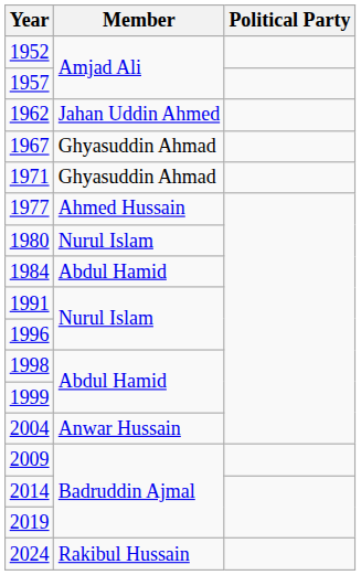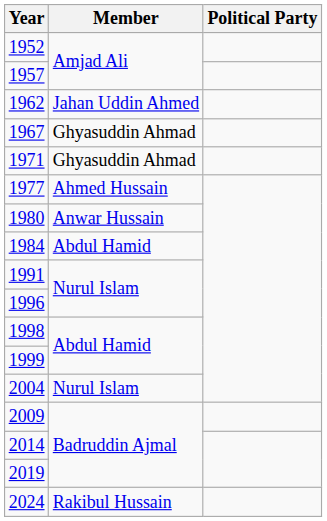 <table class="wikitable sortable">
 <tr>
 <th>Year</th>
 <th>Member</th>
 <th colspan=2>Political Party</th>
 </tr>
 <tr>
 <td><a href='#'>1952</a></td>
 <td rowspan=2><a href='#'>Amjad Ali</a></td>
 <td></td>
 </tr>
 <tr>
 <td><a href='#'>1957</a></td>
 </tr>
 <tr>
 <td><a href='#'>1962</a></td>
 <td><a href='#'>Jahan Uddin Ahmed</a></td>
 <td></td>
 </tr>
 <tr>
 <td><a href='#'>1967</a></td>
 <td>Ghyasuddin Ahmad</td>
 <td></td>
 </tr>
 <tr>
 <td><a href='#'>1971</a></td>
 <td>Ghyasuddin Ahmad</td>
 <td></td>
 </tr>
 <tr>
 <td><a href='#'>1977</a></td>
 <td><a href='#'>Ahmed Hussain</a></td>
 </tr>
 <tr>
 <td><a href='#'>1980</a></td>
-<td><a href='#'>Nurul Islam</a></td>
+<td><a href='#'>Anwar Hussain</a></td>
 </tr>
 <tr>
 <td><a href='#'>1984</a></td>
 <td><a href='#'>Abdul Hamid</a></td>
 </tr>
 <tr>
 <td><a href='#'>1991</a></td>
 <td rowspan="2"><a href='#'>Nurul Islam</a></td>
 </tr>
 <tr>
 <td><a href='#'>1996</a></td>
 </tr>
 <tr>
 <td><a href='#'>1998</a></td>
 <td rowspan="2"><a href='#'>Abdul Hamid</a></td>
 </tr>
 <tr>
 <td><a href='#'>1999</a></td>
 </tr>
 <tr>
 <td><a href='#'>2004</a></td>
-<td><a href='#'>Anwar Hussain</a></td>
+<td><a href='#'>Nurul Islam</a></td>
 </tr>
 <tr>
 <td><a href='#'>2009</a></td>
 <td rowspan="3"><a href='#'>Badruddin Ajmal</a></td>
 <td></td>
 </tr>
 <tr>
 <td><a href='#'>2014</a></td>
 </tr>
 <tr>
 <td><a href='#'>2019</a></td>
 </tr>
 <tr>
 <td><a href='#'>2024</a></td>
 <td><a href='#'>Rakibul Hussain</a></td>
 <td></td>
 </tr>
 </table>
